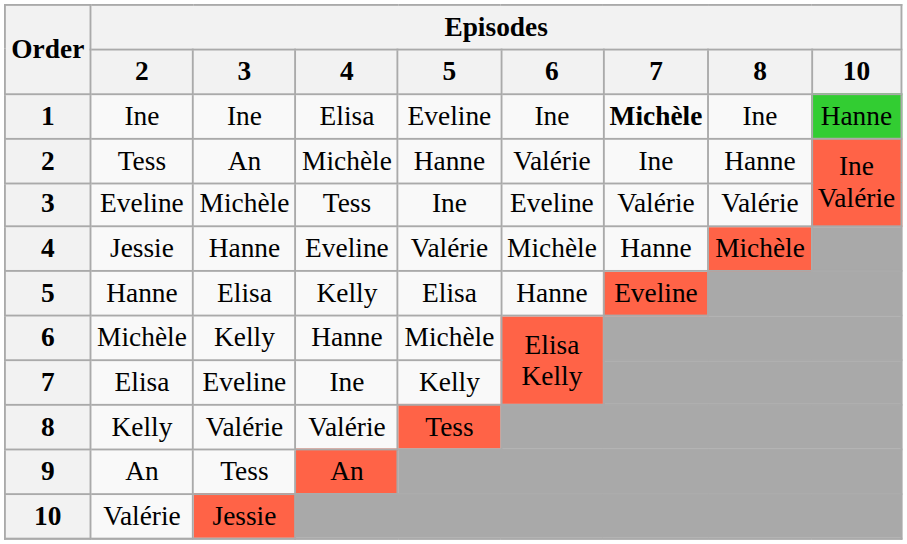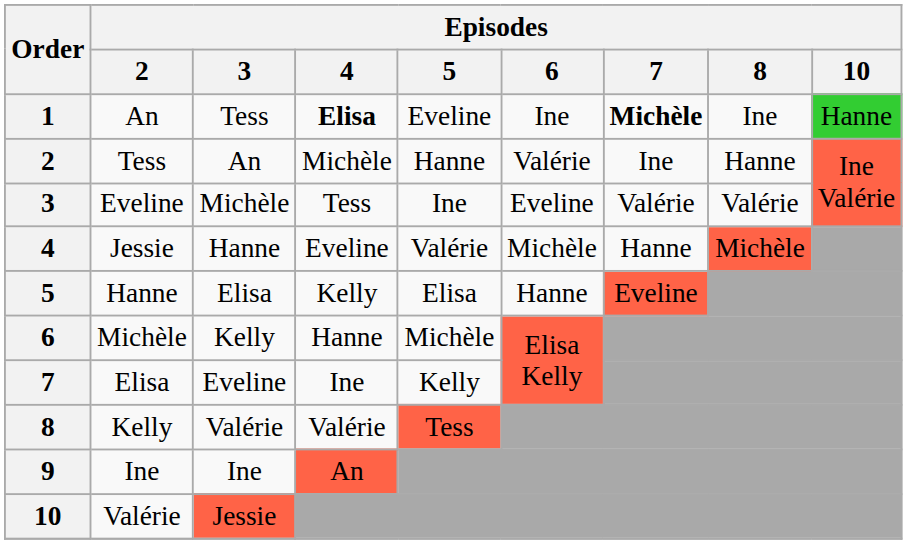 <table class="wikitable" style="text-align:center; font-size:92%">
 <tr>
 <th rowspan=2>Order</th>
 <th colspan=8>Episodes</th>
 </tr>
 <tr>
 <th>2</th>
 <th>3</th>
 <th>4</th>
 <th>5</th>
 <th>6</th>
 <th>7</th>
 <th>8</th>
 <th>10</th>
 </tr>
 <tr>
 <th>1</th>
-<td>Ine</td>
-<td>Ine</td>
-<td>Elisa</td>
+<td>An</td>
+<td>Tess</td>
+<td><strong>Elisa</strong></td>
 <td>Eveline</td>
 <td>Ine</td>
 <td><strong>Michèle</strong></td>
 <td>Ine</td>
 <td bgcolor="limegreen">Hanne</td>
 </tr>
 <tr>
 <th>2</th>
 <td>Tess</td>
 <td>An</td>
 <td>Michèle</td>
 <td>Hanne</td>
 <td>Valérie</td>
 <td>Ine</td>
 <td>Hanne</td>
 <td rowspan="2" bgcolor="tomato">Ine<br>Valérie</td>
 </tr>
 <tr>
 <th>3</th>
 <td>Eveline</td>
 <td>Michèle</td>
 <td>Tess</td>
 <td>Ine</td>
 <td>Eveline</td>
 <td>Valérie</td>
 <td>Valérie</td>
 </tr>
 <tr>
 <th>4</th>
 <td>Jessie</td>
 <td>Hanne</td>
 <td>Eveline</td>
 <td>Valérie</td>
 <td>Michèle</td>
 <td>Hanne</td>
 <td bgcolor="tomato">Michèle</td>
 <td bgcolor="darkgray"></td>
 </tr>
 <tr>
 <th>5</th>
 <td>Hanne</td>
 <td>Elisa</td>
 <td>Kelly</td>
 <td>Elisa</td>
 <td>Hanne</td>
 <td bgcolor="tomato">Eveline</td>
 <td bgcolor="darkgray" colspan=2></td>
 </tr>
 <tr>
 <th>6</th>
 <td>Michèle</td>
 <td>Kelly</td>
 <td>Hanne</td>
 <td>Michèle</td>
 <td rowspan="2" bgcolor="tomato">Elisa<br>Kelly</td>
 <td bgcolor="darkgray" colspan=3></td>
 </tr>
 <tr>
 <th>7</th>
 <td>Elisa</td>
 <td>Eveline</td>
 <td>Ine</td>
 <td>Kelly</td>
 <td bgcolor="darkgray" colspan=3></td>
 </tr>
 <tr>
 <th>8</th>
 <td>Kelly</td>
 <td>Valérie</td>
 <td>Valérie</td>
 <td bgcolor="tomato">Tess</td>
 <td bgcolor="darkgray" colspan=4></td>
 </tr>
 <tr>
 <th>9</th>
-<td>An</td>
-<td>Tess</td>
+<td>Ine</td>
+<td>Ine</td>
 <td bgcolor="tomato">An</td>
 <td bgcolor="darkgray" colspan=5></td>
 </tr>
 <tr>
 <th>10</th>
 <td>Valérie</td>
 <td bgcolor="tomato">Jessie</td>
 <td bgcolor="darkgray" colspan=6></td>
 </tr>
 <tr>
 </tr>
 </table>
